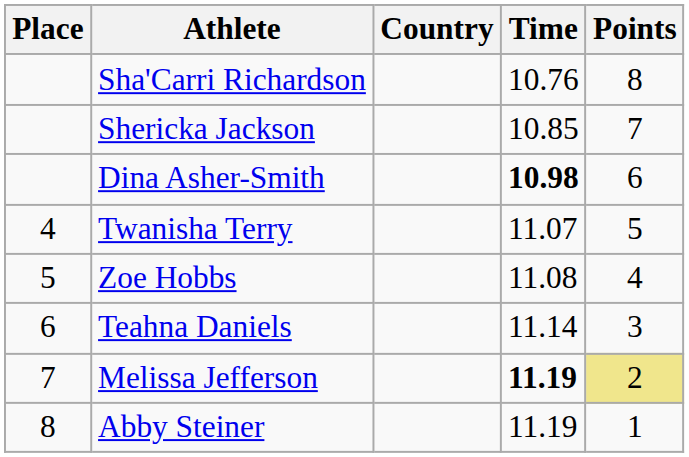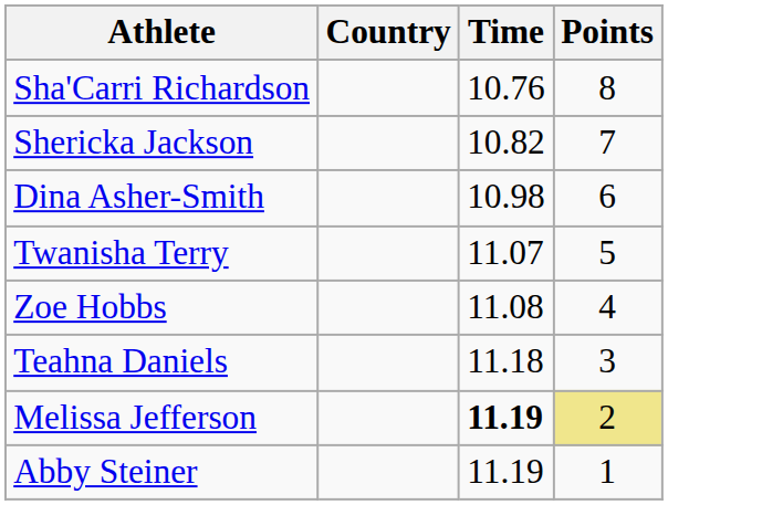 <table class="wikitable">
 <tr>
-<th>Place</th>
 <th>Athlete</th>
 <th>Country</th>
 <th>Time</th>
 <th>Points</th>
 </tr>
 <tr>
-<td align=center></td>
 <td><a href='#'>Sha'Carri Richardson</a></td>
 <td></td>
 <td>10.76</td>
 <td align=center>8</td>
 </tr>
 <tr>
-<td align=center></td>
 <td><a href='#'>Shericka Jackson</a></td>
 <td></td>
-<td>10.85</td>
+<td>10.82</td>
 <td align=center>7</td>
 </tr>
 <tr>
-<td align=center></td>
 <td><a href='#'>Dina Asher-Smith</a></td>
 <td></td>
-<td><strong>10.98</strong></td>
+<td>10.98</td>
 <td align=center>6</td>
 </tr>
 <tr>
-<td align=center>4</td>
 <td><a href='#'>Twanisha Terry</a></td>
 <td></td>
 <td>11.07</td>
 <td align=center>5</td>
 </tr>
 <tr>
-<td align=center>5</td>
 <td><a href='#'>Zoe Hobbs</a></td>
 <td></td>
 <td>11.08</td>
 <td align=center>4</td>
 </tr>
 <tr>
-<td align=center>6</td>
 <td><a href='#'>Teahna Daniels</a></td>
 <td></td>
-<td>11.14</td>
+<td>11.18</td>
 <td align=center>3</td>
 </tr>
 <tr>
-<td align=center>7</td>
 <td><a href='#'>Melissa Jefferson</a></td>
 <td></td>
 <td><strong>11.19</strong></td>
 <td align=center style="background: khaki;">2</td>
 </tr>
 <tr>
-<td align=center>8</td>
 <td><a href='#'>Abby Steiner</a></td>
 <td></td>
 <td>11.19</td>
 <td align=center>1</td>
 </tr>
 </table>
